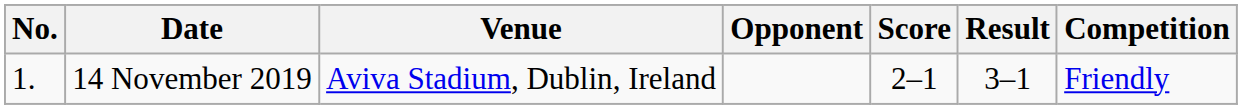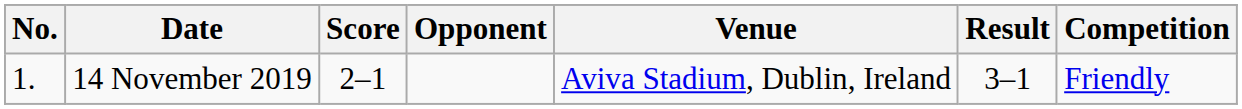 <table class="wikitable">
 <tr>
 <th>No.</th>
 <th>Date</th>
+<th>Score</th>
+<th>Opponent</th>
 <th>Venue</th>
-<th>Opponent</th>
-<th>Score</th>
 <th>Result</th>
 <th>Competition</th>
 </tr>
 <tr>
 <td>1.</td>
 <td>14 November 2019</td>
+<td align=center>2–1</td>
+<td></td>
 <td><a href='#'>Aviva Stadium</a>, Dublin, Ireland</td>
-<td></td>
-<td align=center>2–1</td>
 <td align=center>3–1</td>
 <td><a href='#'>Friendly</a></td>
 </tr>
 </table>
